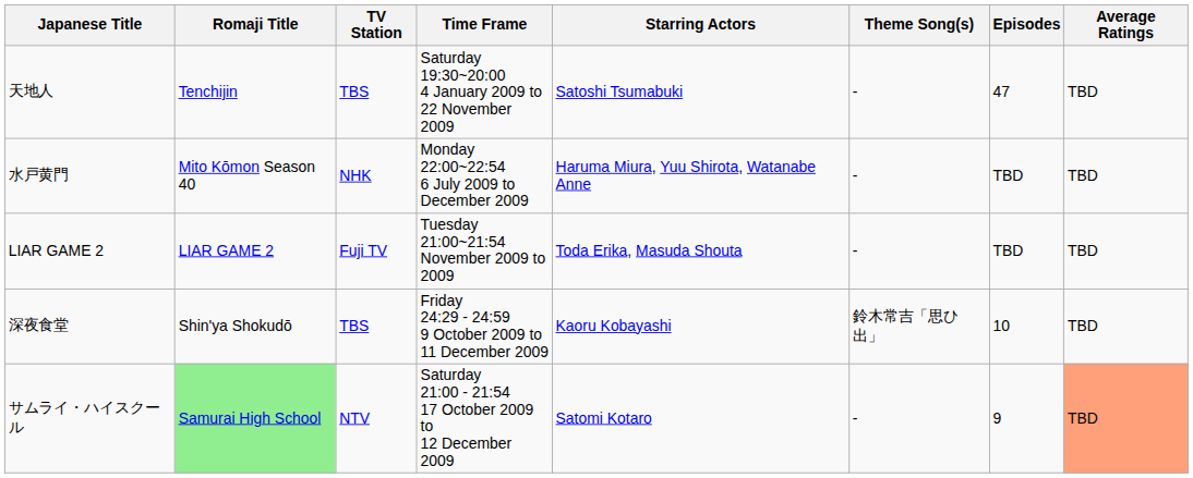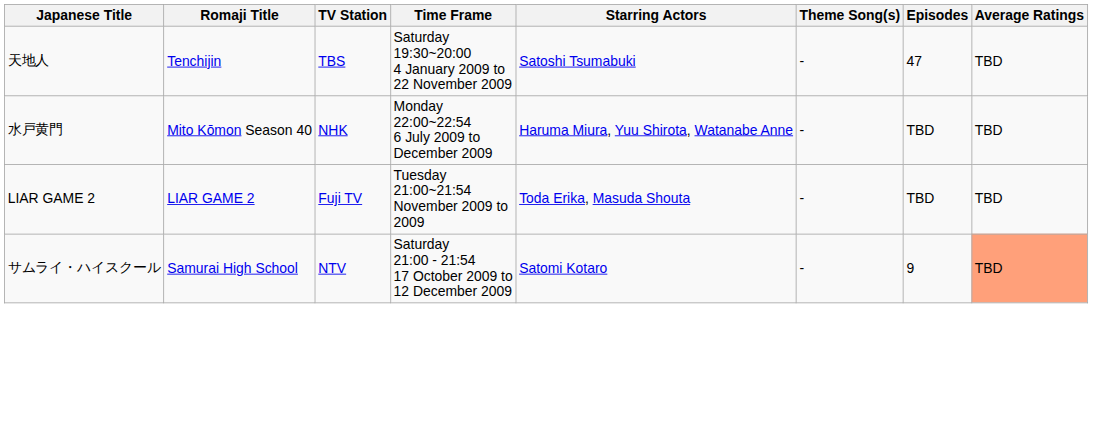 <table class="wikitable">
 <tr>
 <th align="left">Japanese Title</th>
 <th align="left">Romaji Title</th>
 <th align="left">TV Station</th>
 <th align="left">Time Frame</th>
 <th align="left">Starring Actors</th>
 <th align="left">Theme Song(s)</th>
 <th align="left">Episodes</th>
 <th align="left">Average Ratings</th>
 </tr>
 <tr>
 <td align="left">天地人</td>
 <td align="left"><a href='#'>Tenchijin</a></td>
 <td align="left"><a href='#'>TBS</a></td>
 <td align="left">Saturday <br>19:30~20:00<br>4 January 2009 to<br> 22 November 2009</td>
 <td align="left"><a href='#'>Satoshi Tsumabuki</a></td>
 <td align="left">-</td>
 <td align="left">47</td>
 <td align="left">TBD</td>
 </tr>
 <tr>
 <td align="left">水戸黄門</td>
 <td align="left"><a href='#'>Mito Kōmon</a> Season 40</td>
 <td align="left"><a href='#'>NHK</a></td>
 <td align="left">Monday <br>22:00~22:54<br>6 July 2009 to<br> December 2009</td>
 <td align="left"><a href='#'>Haruma Miura</a>, <a href='#'>Yuu Shirota</a>, <a href='#'>Watanabe Anne</a></td>
 <td align="left">-</td>
 <td align="left">TBD</td>
 <td align="left">TBD</td>
 </tr>
 <tr>
 <td align="left">LIAR GAME 2</td>
 <td align="left"><a href='#'>LIAR GAME 2</a></td>
 <td align="left"><a href='#'>Fuji TV</a></td>
 <td align="left">Tuesday <br>21:00~21:54<br>November 2009 to<br> 2009</td>
 <td align="left"><a href='#'>Toda Erika</a>, <a href='#'>Masuda Shouta</a></td>
 <td align="left">-</td>
 <td align="left">TBD</td>
 <td align="left">TBD</td>
 </tr>
 <tr>
-<td align="left">深夜食堂</td>
-<td align="left">Shin'ya Shokudō</td>
-<td align="left"><a href='#'>TBS</a></td>
-<td align="left">Friday <br>24:29 - 24:59<br>9 October 2009 to<br> 11 December 2009</td>
-<td align="left"><a href='#'>Kaoru Kobayashi</a></td>
-<td align="left">鈴木常吉「思ひ出」</td>
-<td align="left">10</td>
-<td align="left">TBD</td>
-</tr>
-<tr>
 <td align="left">サムライ・ハイスクール</td>
-<td align="left" style="background: lightgreen;"><a href='#'>Samurai High School</a></td>
+<td align="left"><a href='#'>Samurai High School</a></td>
 <td align="left"><a href='#'>NTV</a></td>
 <td align="left">Saturday <br>21:00 - 21:54<br>17 October 2009 to<br> 12 December 2009</td>
 <td align="left"><a href='#'>Satomi Kotaro</a></td>
 <td align="left">-</td>
 <td align="left">9</td>
 <td align="left" style="background: lightsalmon;">TBD</td>
 </tr>
 </table>
